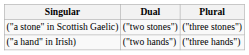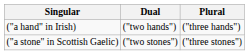 <table class="wikitable">
 <tr>
 <th>Singular</th>
 <th>Dual</th>
 <th>Plural</th>
 </tr>
 <tr>
+<td> ("a hand" in Irish)</td>
+<td> ("two hands")</td>
+<td> ("three hands")</td>
+</tr>
+<tr>
 <td> ("a stone" in Scottish Gaelic)</td>
 <td> ("two stones")</td>
 <td> ("three stones")</td>
 </tr>
-<tr>
-<td> ("a hand" in Irish)</td>
-<td> ("two hands")</td>
-<td> ("three hands")</td>
-</tr>
 </table>
